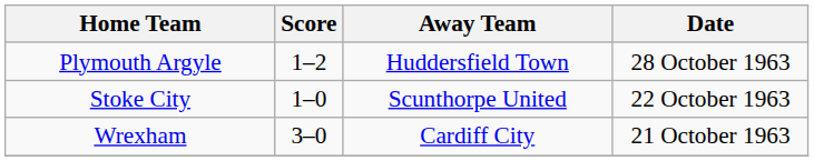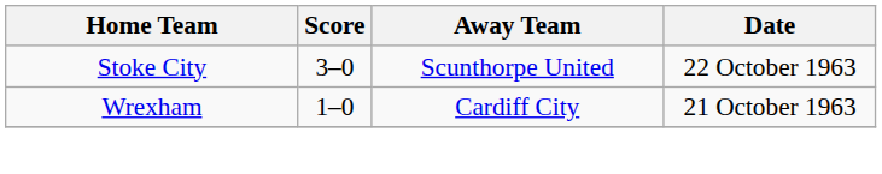 <table class="wikitable" style="text-align:center;">
 <tr>
 <th width=175>Home Team</th>
 <th width=20>Score</th>
 <th width=175>Away Team</th>
 <th width=125>Date</th>
 </tr>
 <tr>
-<td><a href='#'>Plymouth Argyle</a></td>
-<td>1–2</td>
-<td><a href='#'>Huddersfield Town</a></td>
-<td>28 October 1963</td>
-</tr>
-<tr>
 <td><a href='#'>Stoke City</a></td>
-<td>1–0</td>
+<td>3–0</td>
 <td><a href='#'>Scunthorpe United</a></td>
 <td>22 October 1963</td>
 </tr>
 <tr>
 <td><a href='#'>Wrexham</a></td>
-<td>3–0</td>
+<td>1–0</td>
 <td><a href='#'>Cardiff City</a></td>
 <td>21 October 1963</td>
 </tr>
 <tr>
 </tr>
 </table>
